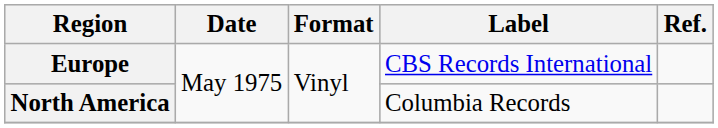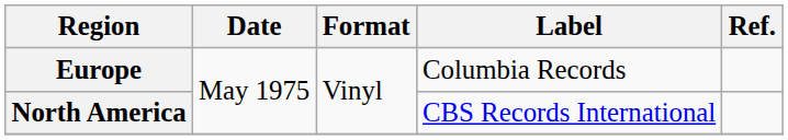 <table class="wikitable plainrowheaders">
 <tr>
 <th scope="col">Region</th>
 <th scope="col">Date</th>
 <th scope="col">Format</th>
 <th scope="col">Label</th>
 <th scope="col">Ref.</th>
 </tr>
 <tr>
 <th scope="row">Europe</th>
 <td rowspan="2">May 1975</td>
 <td rowspan="2">Vinyl</td>
-<td><a href='#'>CBS Records International</a></td>
+<td>Columbia Records</td>
 <td></td>
 </tr>
 <tr>
 <th scope="row">North America</th>
-<td>Columbia Records</td>
+<td><a href='#'>CBS Records International</a></td>
 <td></td>
 </tr>
 <tr>
 </tr>
 </table>
